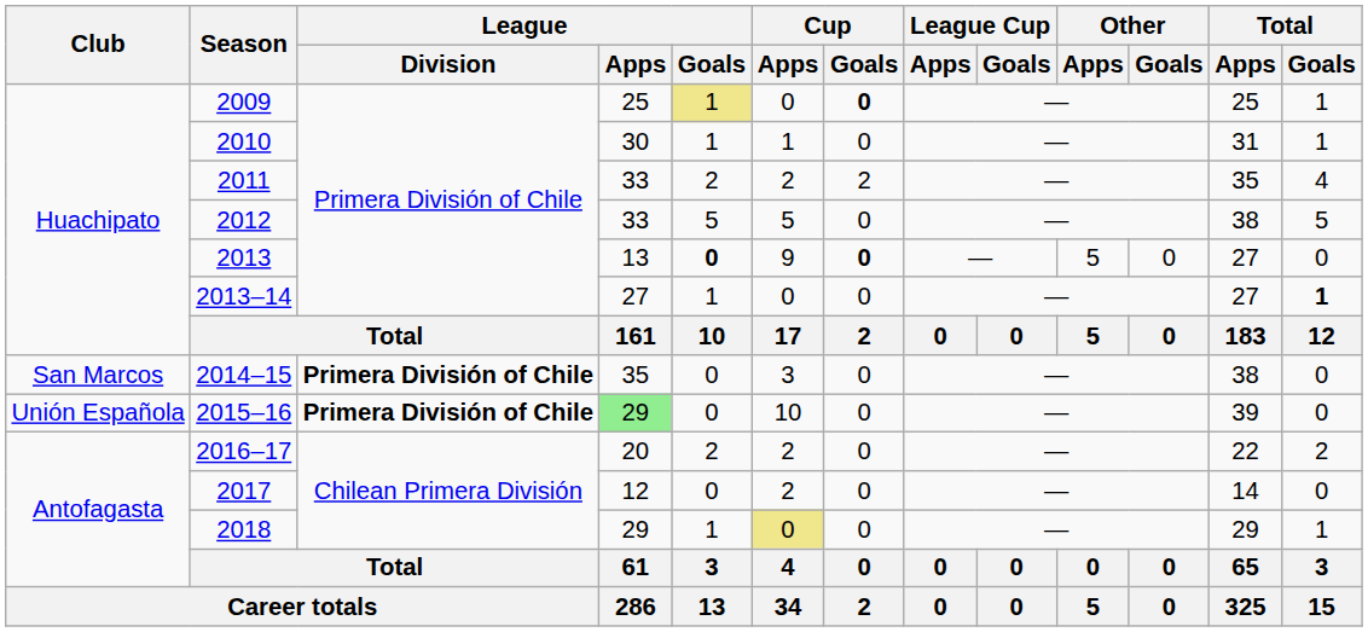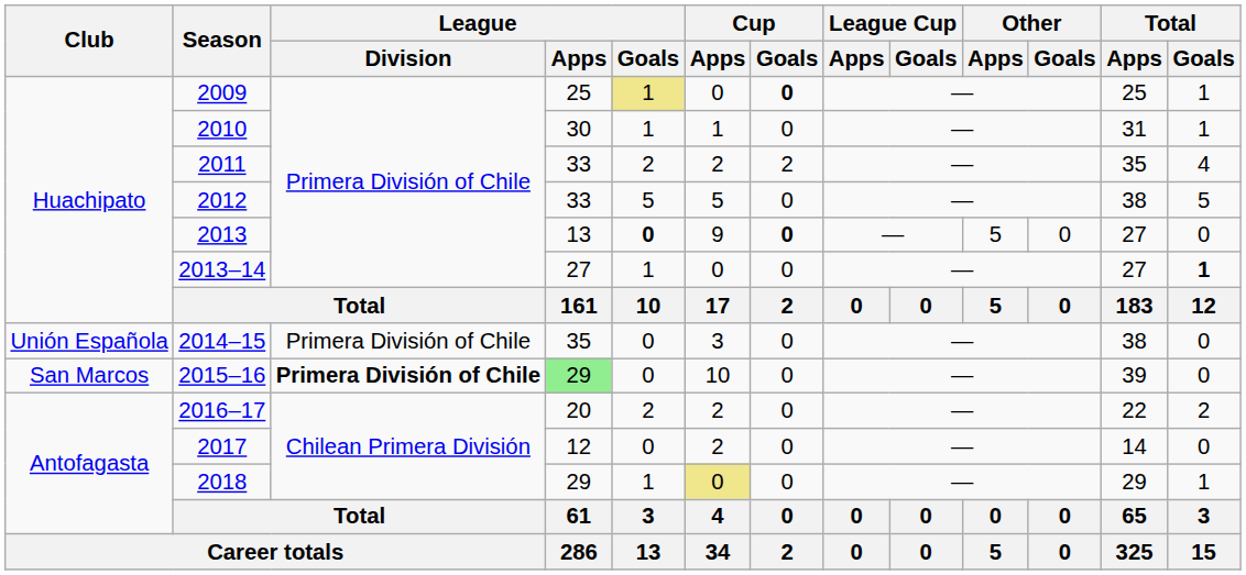 <table class="wikitable" style="font-size:90%; text-align: center">
 <tr>
 <th rowspan=2>Club</th>
 <th rowspan=2>Season</th>
 <th colspan=3>League</th>
 <th colspan=2>Cup</th>
 <th colspan=2>League Cup</th>
 <th colspan=2>Other</th>
 <th colspan=2>Total</th>
 </tr>
 <tr>
 <th>Division</th>
 <th>Apps</th>
 <th>Goals</th>
 <th>Apps</th>
 <th>Goals</th>
 <th>Apps</th>
 <th>Goals</th>
 <th>Apps</th>
 <th>Goals</th>
 <th>Apps</th>
 <th>Goals</th>
 </tr>
 <tr>
 <td rowspan=7><a href='#'>Huachipato</a></td>
 <td><a href='#'>2009</a></td>
 <td rowspan=6><a href='#'>Primera División of Chile</a></td>
 <td>25</td>
 <td style="background: khaki;">1</td>
 <td>0</td>
 <td><strong>0</strong></td>
 <td colspan=4>—</td>
 <td>25</td>
 <td>1</td>
 </tr>
 <tr>
 <td><a href='#'>2010</a></td>
 <td>30</td>
 <td>1</td>
 <td>1</td>
 <td>0</td>
 <td colspan=4>—</td>
 <td>31</td>
 <td>1</td>
 </tr>
 <tr>
 <td><a href='#'>2011</a></td>
 <td>33</td>
 <td>2</td>
 <td>2</td>
 <td>2</td>
 <td colspan=4>—</td>
 <td>35</td>
 <td>4</td>
 </tr>
 <tr>
 <td><a href='#'>2012</a></td>
 <td>33</td>
 <td>5</td>
 <td>5</td>
 <td>0</td>
 <td colspan=4>—</td>
 <td>38</td>
 <td>5</td>
 </tr>
 <tr>
 <td><a href='#'>2013</a></td>
 <td>13</td>
 <td><strong>0</strong></td>
 <td>9</td>
 <td><strong>0</strong></td>
 <td colspan=2>—</td>
 <td>5</td>
 <td>0</td>
 <td>27</td>
 <td>0</td>
 </tr>
 <tr>
 <td><a href='#'>2013–14</a></td>
 <td>27</td>
 <td>1</td>
 <td>0</td>
 <td>0</td>
 <td colspan=4>—</td>
 <td>27</td>
 <td><strong>1</strong></td>
 </tr>
 <tr>
 <th colspan=2>Total</th>
 <th>161</th>
 <th>10</th>
 <th>17</th>
 <th>2</th>
 <th>0</th>
 <th>0</th>
 <th>5</th>
 <th>0</th>
 <th>183</th>
 <th>12</th>
 </tr>
 <tr>
-<td><a href='#'>San Marcos</a></td>
+<td><a href='#'>Unión Española</a></td>
 <td><a href='#'>2014–15</a></td>
-<td><strong>Primera División of Chile</strong></td>
+<td>Primera División of Chile</td>
 <td>35</td>
 <td>0</td>
 <td>3</td>
 <td>0</td>
 <td colspan=4>—</td>
 <td>38</td>
 <td>0</td>
 </tr>
 <tr>
-<td><a href='#'>Unión Española</a></td>
+<td><a href='#'>San Marcos</a></td>
 <td><a href='#'>2015–16</a></td>
 <td><strong>Primera División of Chile</strong></td>
 <td style="background: lightgreen;">29</td>
 <td>0</td>
 <td>10</td>
 <td>0</td>
 <td colspan=4>—</td>
 <td>39</td>
 <td>0</td>
 </tr>
 <tr>
 <td rowspan=4><a href='#'>Antofagasta</a></td>
 <td><a href='#'>2016–17</a></td>
 <td rowspan=3><a href='#'>Chilean Primera División</a></td>
 <td>20</td>
 <td>2</td>
 <td>2</td>
 <td>0</td>
 <td colspan=4>—</td>
 <td>22</td>
 <td>2</td>
 </tr>
 <tr>
 <td><a href='#'>2017</a></td>
 <td>12</td>
 <td>0</td>
 <td>2</td>
 <td>0</td>
 <td colspan=4>—</td>
 <td>14</td>
 <td>0</td>
 </tr>
 <tr>
 <td><a href='#'>2018</a></td>
 <td>29</td>
 <td>1</td>
 <td style="background: khaki;">0</td>
 <td>0</td>
 <td colspan=4>—</td>
 <td>29</td>
 <td>1</td>
 </tr>
 <tr>
 <th colspan=2>Total</th>
 <th>61</th>
 <th>3</th>
 <th>4</th>
 <th>0</th>
 <th>0</th>
 <th>0</th>
 <th>0</th>
 <th>0</th>
 <th>65</th>
 <th>3</th>
 </tr>
 <tr>
 <th colspan=3>Career totals</th>
 <th>286</th>
 <th>13</th>
 <th>34</th>
 <th>2</th>
 <th>0</th>
 <th>0</th>
 <th>5</th>
 <th>0</th>
 <th>325</th>
 <th>15</th>
 </tr>
 </table>
